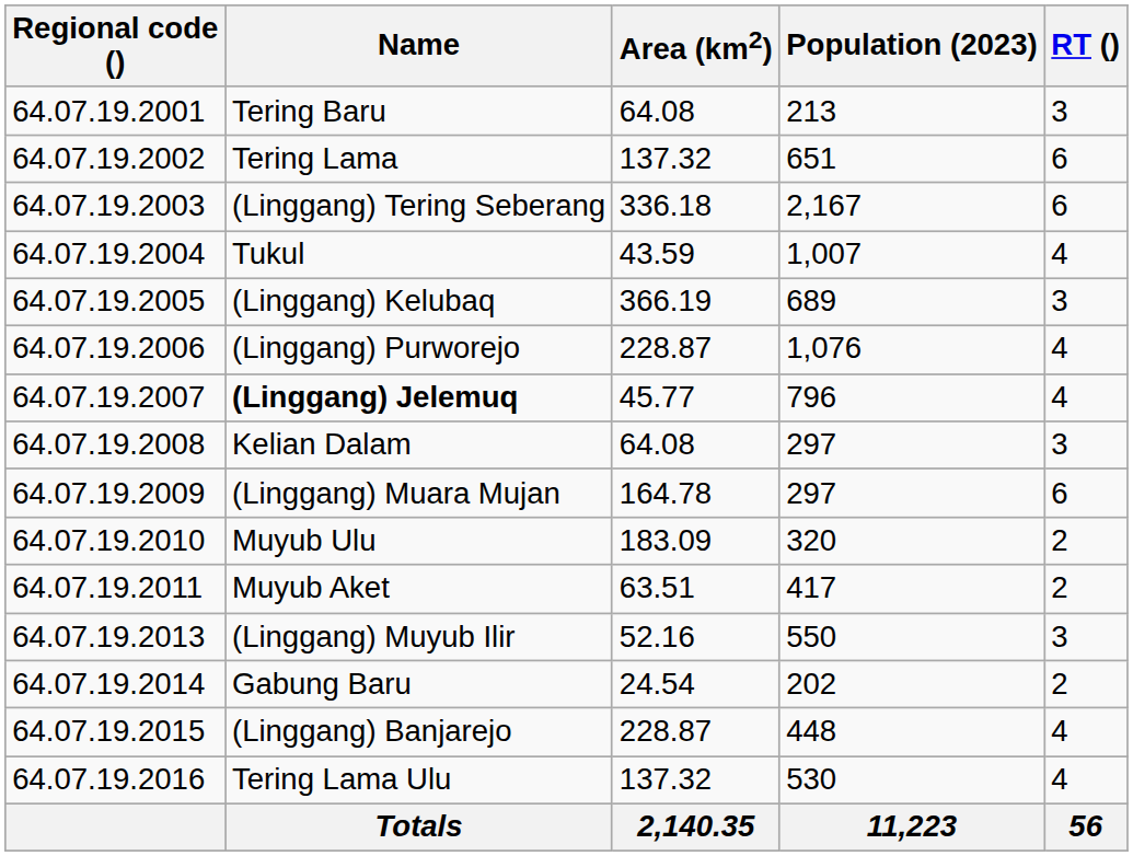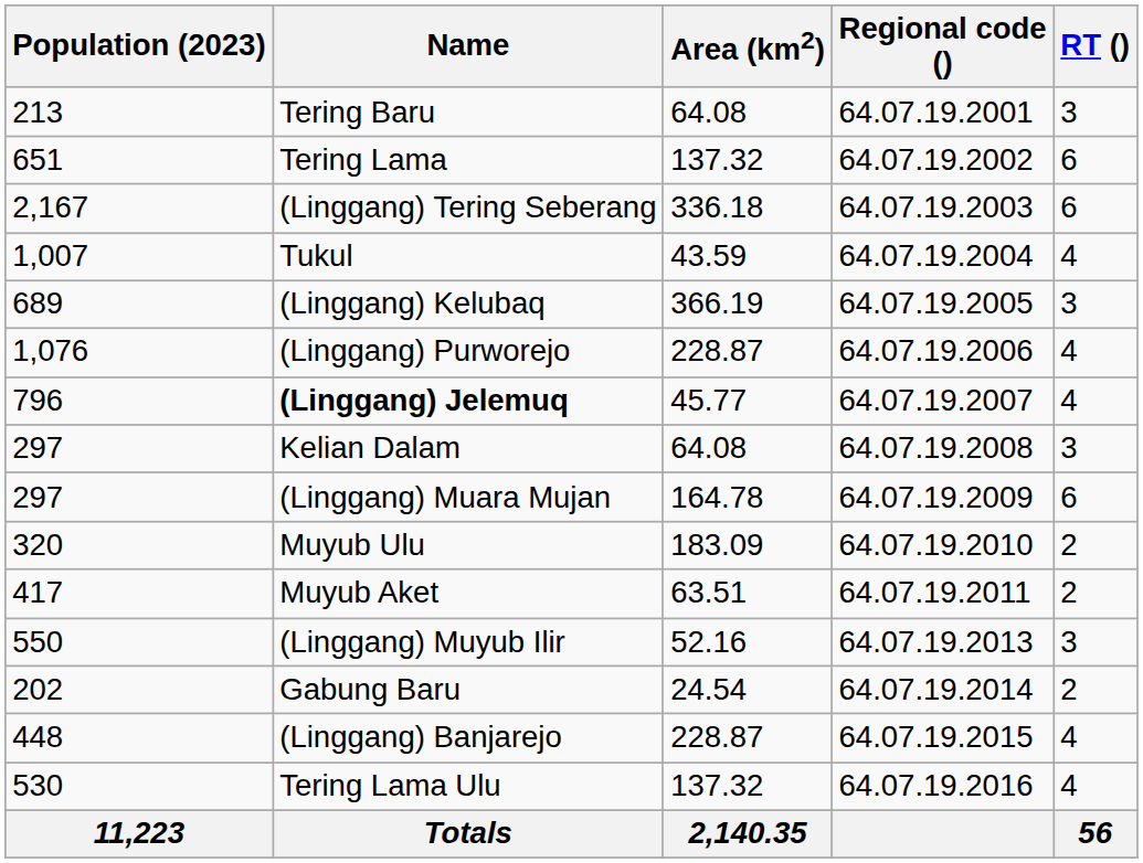 <table class="wikitable sortable">
 <tr>
-<th>Regional code<br>()</th>
+<th>Population (2023)</th>
 <th>Name</th>
 <th>Area (km<sup>2</sup>)</th>
-<th>Population (2023)</th>
+<th>Regional code<br>()</th>
 <th><a href='#'>RT</a> ()</th>
 </tr>
 <tr>
-<td>64.07.19.2001</td>
+<td>213</td>
 <td>Tering Baru</td>
 <td>64.08</td>
-<td>213</td>
+<td>64.07.19.2001</td>
 <td>3</td>
 </tr>
 <tr>
-<td>64.07.19.2002</td>
+<td>651</td>
 <td>Tering Lama</td>
 <td>137.32</td>
-<td>651</td>
+<td>64.07.19.2002</td>
 <td>6</td>
 </tr>
 <tr>
-<td>64.07.19.2003</td>
+<td>2,167</td>
 <td>(Linggang) Tering Seberang</td>
 <td>336.18</td>
-<td>2,167</td>
+<td>64.07.19.2003</td>
 <td>6</td>
 </tr>
 <tr>
-<td>64.07.19.2004</td>
+<td>1,007</td>
 <td>Tukul</td>
 <td>43.59</td>
-<td>1,007</td>
+<td>64.07.19.2004</td>
 <td>4</td>
 </tr>
 <tr>
-<td>64.07.19.2005</td>
+<td>689</td>
 <td>(Linggang) Kelubaq</td>
 <td>366.19</td>
-<td>689</td>
+<td>64.07.19.2005</td>
 <td>3</td>
 </tr>
 <tr>
-<td>64.07.19.2006</td>
+<td>1,076</td>
 <td>(Linggang) Purworejo</td>
 <td>228.87</td>
-<td>1,076</td>
+<td>64.07.19.2006</td>
 <td>4</td>
 </tr>
 <tr>
-<td>64.07.19.2007</td>
+<td>796</td>
 <td><strong>(Linggang) Jelemuq</strong></td>
 <td>45.77</td>
-<td>796</td>
+<td>64.07.19.2007</td>
 <td>4</td>
 </tr>
 <tr>
-<td>64.07.19.2008</td>
+<td>297</td>
 <td>Kelian Dalam</td>
 <td>64.08</td>
-<td>297</td>
+<td>64.07.19.2008</td>
 <td>3</td>
 </tr>
 <tr>
-<td>64.07.19.2009</td>
+<td>297</td>
 <td>(Linggang) Muara Mujan</td>
 <td>164.78</td>
-<td>297</td>
+<td>64.07.19.2009</td>
 <td>6</td>
 </tr>
 <tr>
-<td>64.07.19.2010</td>
+<td>320</td>
 <td>Muyub Ulu</td>
 <td>183.09</td>
-<td>320</td>
+<td>64.07.19.2010</td>
 <td>2</td>
 </tr>
 <tr>
-<td>64.07.19.2011</td>
+<td>417</td>
 <td>Muyub Aket</td>
 <td>63.51</td>
-<td>417</td>
+<td>64.07.19.2011</td>
 <td>2</td>
 </tr>
 <tr>
-<td>64.07.19.2013</td>
+<td>550</td>
 <td>(Linggang) Muyub Ilir</td>
 <td>52.16</td>
-<td>550</td>
+<td>64.07.19.2013</td>
 <td>3</td>
 </tr>
 <tr>
-<td>64.07.19.2014</td>
+<td>202</td>
 <td>Gabung Baru</td>
 <td>24.54</td>
-<td>202</td>
+<td>64.07.19.2014</td>
 <td>2</td>
 </tr>
 <tr>
-<td>64.07.19.2015</td>
+<td>448</td>
 <td>(Linggang) Banjarejo</td>
 <td>228.87</td>
-<td>448</td>
+<td>64.07.19.2015</td>
 <td>4</td>
 </tr>
 <tr>
-<td>64.07.19.2016</td>
+<td>530</td>
 <td>Tering Lama Ulu</td>
 <td>137.32</td>
-<td>530</td>
+<td>64.07.19.2016</td>
 <td>4</td>
 </tr>
 <tr>
-<th></th>
+<th><em>11,223</em></th>
 <th><em>Totals</em></th>
 <th><em>2,140.35</em></th>
-<th><em>11,223</em></th>
+<th></th>
 <th><em>56</em></th>
 </tr>
 </table>
